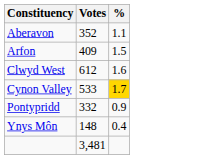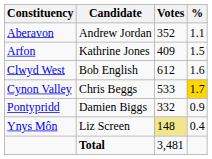 <table class="wikitable sortable">
 <tr>
 <th>Constituency</th>
+<th>Candidate</th>
 <th>Votes</th>
 <th>%</th>
 </tr>
 <tr>
 <td><a href='#'>Aberavon</a></td>
+<td>Andrew Jordan</td>
 <td>352</td>
 <td>1.1</td>
 </tr>
 <tr>
 <td><a href='#'>Arfon</a></td>
+<td>Kathrine Jones</td>
 <td>409</td>
 <td>1.5</td>
 </tr>
 <tr>
 <td><a href='#'>Clwyd West</a></td>
+<td>Bob English</td>
 <td>612</td>
 <td>1.6</td>
 </tr>
 <tr>
 <td><a href='#'>Cynon Valley</a></td>
+<td>Chris Beggs</td>
 <td>533</td>
 <td style="background: gold;">1.7</td>
 </tr>
 <tr>
 <td><a href='#'>Pontypridd</a></td>
+<td>Damien Biggs</td>
 <td>332</td>
 <td>0.9</td>
 </tr>
 <tr>
 <td><a href='#'>Ynys Môn</a></td>
-<td>148</td>
+<td>Liz Screen</td>
+<td style="background: khaki;">148</td>
 <td>0.4</td>
 </tr>
 <tr>
 <td></td>
+<td><strong>Total</strong></td>
 <td>3,481</td>
 <td></td>
 </tr>
 </table>
